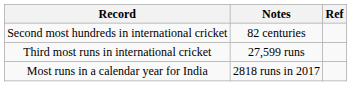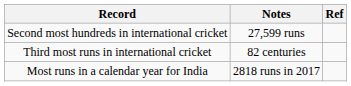 <table class="wikitable" style="text-align:center;">
 <tr>
 <th>Record</th>
 <th>Notes</th>
 <th>Ref</th>
 </tr>
 <tr>
 <td>Second most hundreds in international cricket</td>
-<td>82 centuries</td>
+<td>27,599 runs</td>
 <td></td>
 </tr>
 <tr>
 <td>Third most runs in international cricket</td>
-<td>27,599 runs</td>
+<td>82 centuries</td>
 <td></td>
 </tr>
 <tr>
 <td>Most runs in a calendar year for India</td>
 <td>2818 runs in 2017</td>
 <td></td>
 </tr>
 </table>
